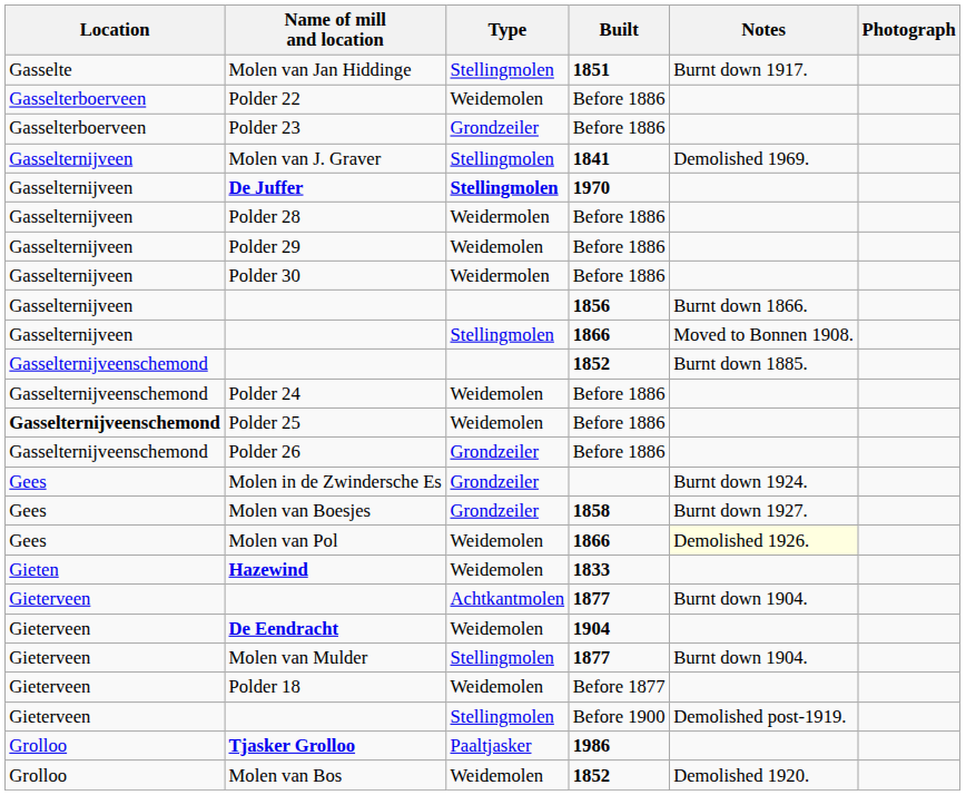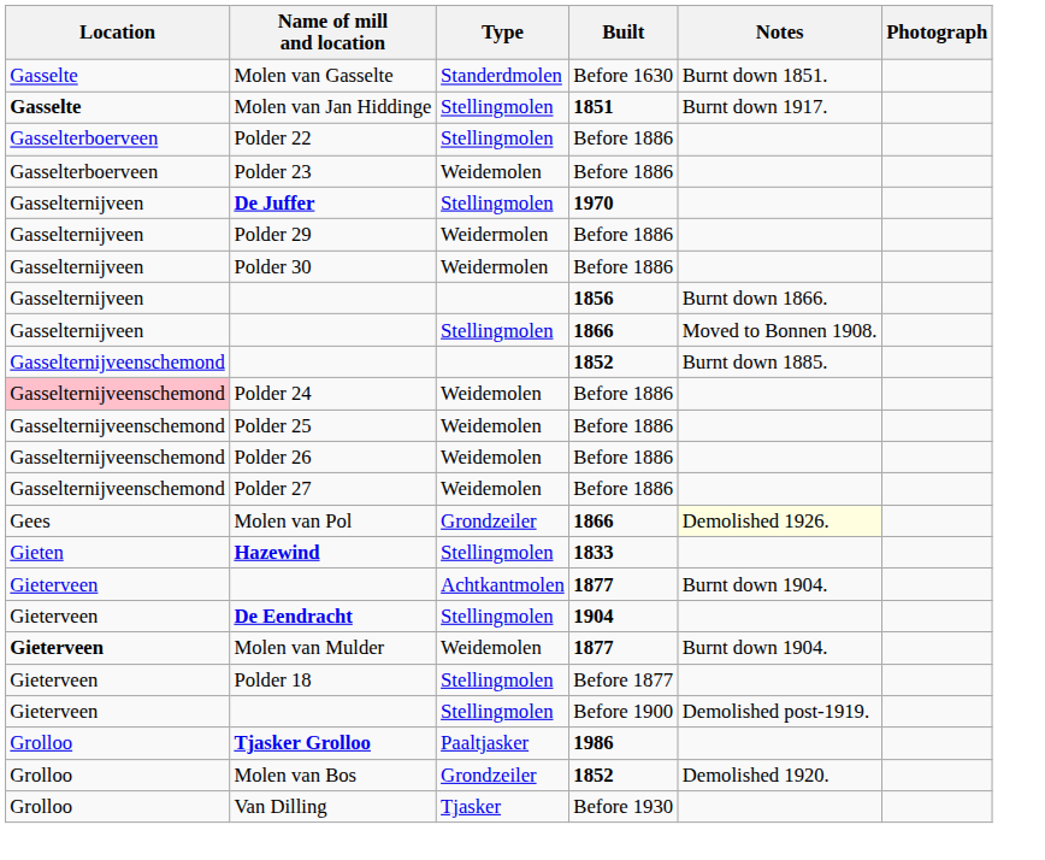 <table class="wikitable">
 <tr>
 <th>Location</th>
 <th>Name of mill<br>and location</th>
 <th>Type</th>
 <th>Built</th>
 <th>Notes</th>
 <th>Photograph</th>
 </tr>
 <tr>
-<td>Gasselte</td>
+<td><a href='#'>Gasselte</a></td>
+<td>Molen van Gasselte<br></td>
+<td><a href='#'>Standerdmolen</a></td>
+<td>Before 1630</td>
+<td>Burnt down 1851.</td>
+<td></td>
+</tr>
+<tr>
+<td><strong>Gasselte</strong></td>
 <td>Molen van Jan Hiddinge<br></td>
 <td><a href='#'>Stellingmolen</a></td>
 <td><strong>1851</strong></td>
 <td>Burnt down 1917.</td>
 <td></td>
 </tr>
 <tr>
 <td><a href='#'>Gasselterboerveen</a></td>
 <td>Polder 22<br></td>
-<td>Weidemolen</td>
+<td><a href='#'>Stellingmolen</a></td>
 <td>Before 1886</td>
 <td></td>
 <td></td>
 </tr>
 <tr>
 <td>Gasselterboerveen</td>
 <td>Polder 23<br></td>
-<td><a href='#'>Grondzeiler</a></td>
+<td>Weidemolen</td>
 <td>Before 1886</td>
 <td></td>
 <td></td>
 </tr>
 <tr>
-<td><a href='#'>Gasselternijveen</a></td>
-<td>Molen van J. Graver<br></td>
-<td><a href='#'>Stellingmolen</a></td>
-<td><strong>1841</strong></td>
-<td>Demolished 1969.</td>
-<td></td>
-</tr>
-<tr>
 <td>Gasselternijveen</td>
 <td><strong><a href='#'>De Juffer</a></strong><br></td>
-<td><strong><a href='#'>Stellingmolen</a></strong></td>
+<td><a href='#'>Stellingmolen</a></td>
 <td><strong>1970</strong></td>
 <td></td>
 <td></td>
 </tr>
 <tr>
 <td>Gasselternijveen</td>
-<td>Polder 28<br></td>
+<td>Polder 29<br></td>
 <td>Weidermolen</td>
-<td>Before 1886</td>
-<td></td>
-<td></td>
-</tr>
-<tr>
-<td>Gasselternijveen</td>
-<td>Polder 29<br></td>
-<td>Weidemolen</td>
 <td>Before 1886</td>
 <td></td>
 <td></td>
 </tr>
 <tr>
 <td>Gasselternijveen</td>
 <td>Polder 30<br></td>
 <td>Weidermolen</td>
 <td>Before 1886</td>
 <td></td>
 <td></td>
 </tr>
 <tr>
 <td>Gasselternijveen</td>
 <td></td>
 <td></td>
 <td><strong>1856</strong></td>
 <td>Burnt down 1866.</td>
 <td></td>
 </tr>
 <tr>
 <td>Gasselternijveen</td>
 <td></td>
 <td><a href='#'>Stellingmolen</a></td>
 <td><strong>1866</strong></td>
 <td>Moved to Bonnen 1908.</td>
 <td></td>
 </tr>
 <tr>
 <td><a href='#'>Gasselternijveenschemond</a></td>
 <td></td>
 <td></td>
 <td><strong>1852</strong></td>
 <td>Burnt down 1885.</td>
 <td></td>
 </tr>
 <tr>
-<td>Gasselternijveenschemond</td>
+<td style="background: pink;">Gasselternijveenschemond</td>
 <td>Polder 24<br></td>
 <td>Weidemolen</td>
 <td>Before 1886</td>
 <td></td>
 <td></td>
 </tr>
 <tr>
-<td><strong>Gasselternijveenschemond</strong></td>
+<td>Gasselternijveenschemond</td>
 <td>Polder 25<br></td>
 <td>Weidemolen</td>
 <td>Before 1886</td>
 <td></td>
 <td></td>
 </tr>
 <tr>
 <td>Gasselternijveenschemond</td>
 <td>Polder 26<br></td>
-<td><a href='#'>Grondzeiler</a></td>
+<td>Weidemolen</td>
 <td>Before 1886</td>
 <td></td>
 <td></td>
 </tr>
 <tr>
-<td><a href='#'>Gees</a></td>
-<td>Molen in de Zwindersche Es<br></td>
-<td><a href='#'>Grondzeiler</a></td>
+<td>Gasselternijveenschemond</td>
+<td>Polder 27<br></td>
+<td>Weidemolen</td>
+<td>Before 1886</td>
 <td></td>
-<td>Burnt down  1924.</td>
-<td></td>
-</tr>
-<tr>
-<td>Gees</td>
-<td>Molen van Boesjes<br></td>
-<td><a href='#'>Grondzeiler</a></td>
-<td><strong>1858</strong></td>
-<td>Burnt down 1927.<br></td>
 <td></td>
 </tr>
 <tr>
 <td>Gees</td>
 <td>Molen van Pol<br></td>
-<td>Weidemolen</td>
+<td><a href='#'>Grondzeiler</a></td>
 <td><strong>1866</strong></td>
 <td style="background: lightyellow;">Demolished 1926.</td>
 <td></td>
 </tr>
 <tr>
 <td><a href='#'>Gieten</a></td>
 <td><strong><a href='#'>Hazewind</a></strong><br></td>
-<td>Weidemolen</td>
+<td><a href='#'>Stellingmolen</a></td>
 <td><strong>1833</strong></td>
 <td></td>
 <td></td>
 </tr>
 <tr>
 <td><a href='#'>Gieterveen</a></td>
 <td></td>
 <td><a href='#'>Achtkantmolen</a></td>
 <td><strong>1877</strong></td>
 <td>Burnt down 1904.</td>
 <td></td>
 </tr>
 <tr>
 <td>Gieterveen</td>
 <td><strong><a href='#'>De Eendracht</a></strong><br></td>
-<td>Weidemolen</td>
+<td><a href='#'>Stellingmolen</a></td>
 <td><strong>1904</strong></td>
 <td></td>
 <td></td>
 </tr>
 <tr>
-<td>Gieterveen</td>
+<td><strong>Gieterveen</strong></td>
 <td>Molen van Mulder<br></td>
-<td><a href='#'>Stellingmolen</a></td>
+<td>Weidemolen</td>
 <td><strong>1877</strong></td>
 <td>Burnt down 1904.</td>
 <td></td>
 </tr>
 <tr>
 <td>Gieterveen</td>
 <td>Polder 18<br></td>
-<td>Weidemolen</td>
+<td><a href='#'>Stellingmolen</a></td>
 <td>Before 1877</td>
 <td></td>
 <td></td>
 </tr>
 <tr>
 <td>Gieterveen</td>
 <td></td>
 <td><a href='#'>Stellingmolen</a></td>
 <td>Before 1900</td>
 <td>Demolished post-1919.</td>
 <td></td>
 </tr>
 <tr>
 <td><a href='#'>Grolloo</a></td>
 <td><strong><a href='#'>Tjasker Grolloo</a></strong><br></td>
 <td><a href='#'>Paaltjasker</a></td>
 <td><strong>1986</strong></td>
 <td></td>
 </tr>
 <tr>
 <td>Grolloo</td>
 <td>Molen van Bos<br></td>
-<td>Weidemolen</td>
+<td><a href='#'>Grondzeiler</a></td>
 <td><strong>1852</strong></td>
 <td>Demolished  1920.</td>
 <td></td>
 </tr>
+<tr>
+<td>Grolloo</td>
+<td>Van Dilling</td>
+<td><a href='#'>Tjasker</a></td>
+<td>Before 1930</td>
+<td></td>
+<td></td>
+</tr>
 </table>
